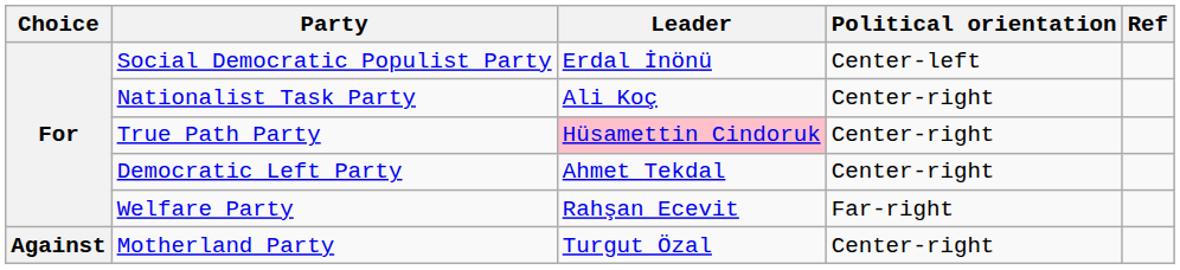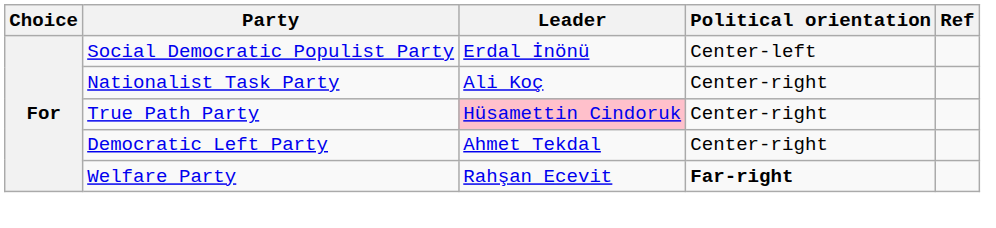 <table class=wikitable>
 <tr>
 <th>Choice</th>
 <th>Party</th>
 <th>Leader</th>
 <th>Political orientation</th>
 <th>Ref</th>
 </tr>
 <tr>
 <th rowspan="5">For</th>
 <td><a href='#'>Social Democratic Populist Party</a></td>
 <td><a href='#'>Erdal İnönü</a></td>
 <td>Center-left</td>
 <td></td>
 </tr>
 <tr>
 <td><a href='#'>Nationalist Task Party</a></td>
 <td><a href='#'>Ali Koç</a></td>
 <td>Center-right</td>
 <td></td>
 </tr>
 <tr>
 <td><a href='#'>True Path Party</a></td>
 <td style="background: pink;"><a href='#'>Hüsamettin Cindoruk</a></td>
 <td>Center-right</td>
 <td></td>
 </tr>
 <tr>
 <td><a href='#'>Democratic Left Party</a></td>
 <td><a href='#'>Ahmet Tekdal</a></td>
 <td>Center-right</td>
 <td></td>
 </tr>
 <tr>
 <td><a href='#'>Welfare Party</a></td>
 <td><a href='#'>Rahşan Ecevit</a></td>
-<td>Far-right</td>
-<td></td>
-</tr>
-<tr>
-<th>Against</th>
-<td><a href='#'>Motherland Party</a></td>
-<td><a href='#'>Turgut Özal</a></td>
-<td>Center-right</td>
+<td><strong>Far-right</strong></td>
 <td></td>
 </tr>
 </table>
